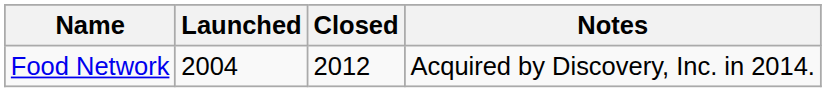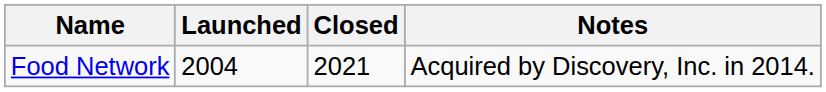 <table class="wikitable" style="font-size: 90%;">
 <tr>
 <th>Name</th>
 <th>Launched</th>
 <th>Closed</th>
 <th>Notes</th>
 </tr>
 <tr>
 <td><a href='#'>Food Network</a></td>
 <td>2004</td>
-<td>2012</td>
+<td>2021</td>
 <td>Acquired by Discovery, Inc. in 2014.</td>
 </tr>
 </table>
